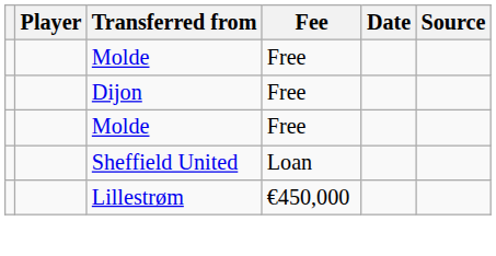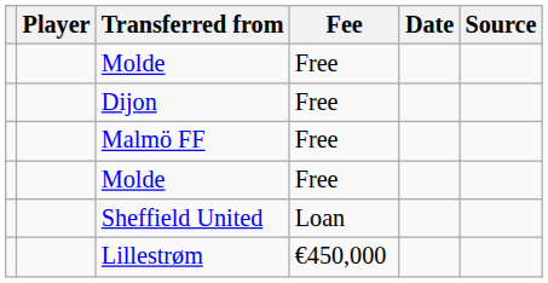 <table class="wikitable plainrowheaders sortable">
 <tr>
 <th></th>
 <th scope="col">Player</th>
 <th>Transferred from</th>
 <th style="width: 65px;">Fee</th>
 <th scope="col">Date</th>
 <th scope="col">Source</th>
 </tr>
 <tr>
 <td align="center"></td>
 <td></td>
 <td> <a href='#'>Molde</a></td>
 <td>Free</td>
 <td></td>
 <td></td>
 </tr>
 <tr>
 <td align="center"></td>
 <td></td>
 <td> <a href='#'>Dijon</a></td>
+<td>Free</td>
+<td></td>
+<td></td>
+</tr>
+<tr>
+<td align="center"></td>
+<td></td>
+<td> <a href='#'>Malmö FF</a></td>
 <td>Free</td>
 <td></td>
 <td></td>
 </tr>
 <tr>
 <td align="center"></td>
 <td></td>
 <td> <a href='#'>Molde</a></td>
 <td>Free</td>
 <td></td>
 <td></td>
 </tr>
 <tr>
 <td align="center"></td>
 <td></td>
 <td> <a href='#'>Sheffield United</a></td>
 <td>Loan</td>
 <td></td>
 <td></td>
 </tr>
 <tr>
 <td align="center"></td>
 <td></td>
 <td> <a href='#'>Lillestrøm</a></td>
 <td>€450,000</td>
 <td></td>
 <td></td>
 </tr>
 </table>
